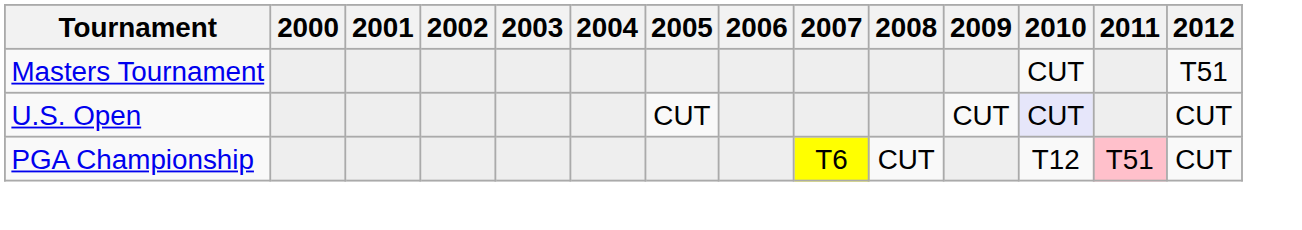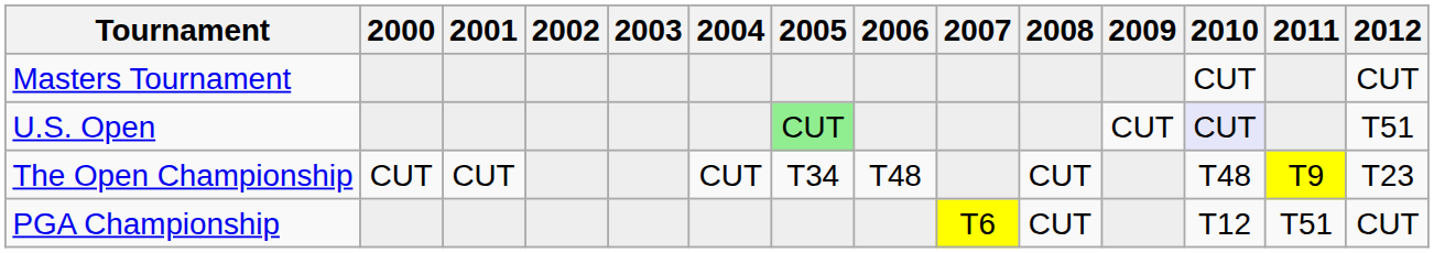 <table class="wikitable" style="font-size:95%;text-align:center;">
 <tr>
 <th>Tournament</th>
 <th>2000</th>
 <th>2001</th>
 <th>2002</th>
 <th>2003</th>
 <th>2004</th>
 <th>2005</th>
 <th>2006</th>
 <th>2007</th>
 <th>2008</th>
 <th>2009</th>
 <th>2010</th>
 <th>2011</th>
 <th>2012</th>
 </tr>
 <tr>
 <td align=left><a href='#'>Masters Tournament</a></td>
 <td style="background:#eeeeee;"></td>
 <td style="background:#eeeeee;"></td>
 <td style="background:#eeeeee;"></td>
 <td style="background:#eeeeee;"></td>
 <td style="background:#eeeeee;"></td>
 <td style="background:#eeeeee;"></td>
 <td style="background:#eeeeee;"></td>
 <td style="background:#eeeeee;"></td>
 <td style="background:#eeeeee;"></td>
 <td style="background:#eeeeee;"></td>
 <td>CUT</td>
 <td style="background:#eeeeee;"></td>
-<td>T51</td>
+<td>CUT</td>
 </tr>
 <tr>
 <td align=left><a href='#'>U.S. Open</a></td>
 <td style="background:#eeeeee;"></td>
 <td style="background:#eeeeee;"></td>
 <td style="background:#eeeeee;"></td>
 <td style="background:#eeeeee;"></td>
 <td style="background:#eeeeee;"></td>
-<td>CUT</td>
+<td style="background: lightgreen;">CUT</td>
 <td style="background:#eeeeee;"></td>
 <td style="background:#eeeeee;"></td>
 <td style="background:#eeeeee;"></td>
 <td>CUT</td>
 <td style="background: lavender;">CUT</td>
 <td style="background:#eeeeee;"></td>
+<td>T51</td>
+</tr>
+<tr>
+<td align=left><a href='#'>The Open Championship</a></td>
 <td>CUT</td>
+<td>CUT</td>
+<td style="background:#eeeeee;"></td>
+<td style="background:#eeeeee;"></td>
+<td>CUT</td>
+<td>T34</td>
+<td>T48</td>
+<td style="background:#eeeeee;"></td>
+<td>CUT</td>
+<td style="background:#eeeeee;"></td>
+<td>T48</td>
+<td style="background:yellow;">T9</td>
+<td>T23</td>
 </tr>
 <tr>
 <td align=left><a href='#'>PGA Championship</a></td>
 <td style="background:#eeeeee;"></td>
 <td style="background:#eeeeee;"></td>
 <td style="background:#eeeeee;"></td>
 <td style="background:#eeeeee;"></td>
 <td style="background:#eeeeee;"></td>
 <td style="background:#eeeeee;"></td>
 <td style="background:#eeeeee;"></td>
 <td style="background:yellow;">T6</td>
 <td>CUT</td>
 <td style="background:#eeeeee;"></td>
 <td>T12</td>
-<td style="background: pink;">T51</td>
+<td>T51</td>
 <td>CUT</td>
 </tr>
 </table>
